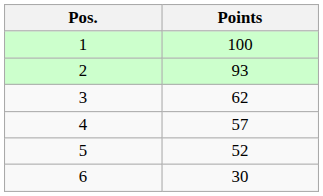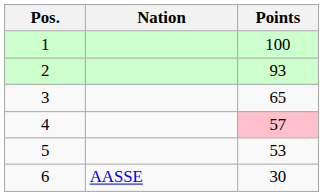 <table class="wikitable gauche" cellspacing="1" style="width:300px;">
 <tr style="background:#efefef; text-align:center;">
 <th style="width:70px;">Pos.</th>
+<th>Nation</th>
 <th style="width:70px;">Points</th>
 </tr>
 <tr style="vertical-align:top; text-align:center; background:#ccffcc;">
 <td>1</td>
+<td style="text-align:left;"></td>
 <td>100</td>
 </tr>
 <tr style="vertical-align:top; text-align:center; background:#ccffcc;">
 <td>2</td>
+<td style="text-align:left;"></td>
 <td>93</td>
 </tr>
 <tr style="vertical-align:top; text-align:center;">
 <td>3</td>
-<td>62</td>
+<td style="text-align:left;"></td>
+<td>65</td>
 </tr>
 <tr style="vertical-align:top; text-align:center;">
 <td>4</td>
-<td>57</td>
+<td style="text-align:left;"></td>
+<td style="background: pink;">57</td>
 </tr>
 <tr style="vertical-align:top; text-align:center;">
 <td>5</td>
-<td>52</td>
+<td style="text-align:left;"></td>
+<td>53</td>
 </tr>
 <tr style="vertical-align:top; text-align:center;">
 <td>6</td>
+<td style="text-align:left;"> <a href='#'>AASSE</a></td>
 <td>30</td>
 </tr>
 </table>
